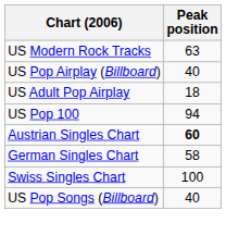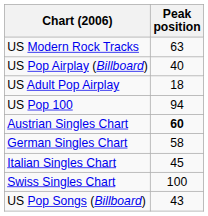 <table class="wikitable">
 <tr>
 <th>Chart (2006)</th>
 <th>Peak<br>position</th>
 </tr>
 <tr>
 <td>US <a href='#'>Modern Rock Tracks</a></td>
 <td align="center">63</td>
 </tr>
 <tr>
 <td>US <a href='#'>Pop Airplay</a> (<em><a href='#'>Billboard</a></em>)</td>
 <td align="center">40</td>
 </tr>
 <tr>
 <td>US <a href='#'>Adult Pop Airplay</a></td>
 <td align="center">18</td>
 </tr>
 <tr>
 <td>US <a href='#'>Pop 100</a></td>
 <td align="center">94</td>
 </tr>
 <tr>
 <td><a href='#'>Austrian Singles Chart</a></td>
 <td align="center"><strong>60</strong></td>
 </tr>
 <tr>
 <td><a href='#'>German Singles Chart</a></td>
 <td align="center">58</td>
 </tr>
 <tr>
+<td><a href='#'>Italian Singles Chart</a></td>
+<td align="center">45</td>
+</tr>
+<tr>
 <td><a href='#'>Swiss Singles Chart</a></td>
 <td align="center">100</td>
 </tr>
 <tr>
 <td>US <a href='#'>Pop Songs</a> (<em><a href='#'>Billboard</a></em>)</td>
-<td align="center">40</td>
+<td align="center">43</td>
 </tr>
 </table>
